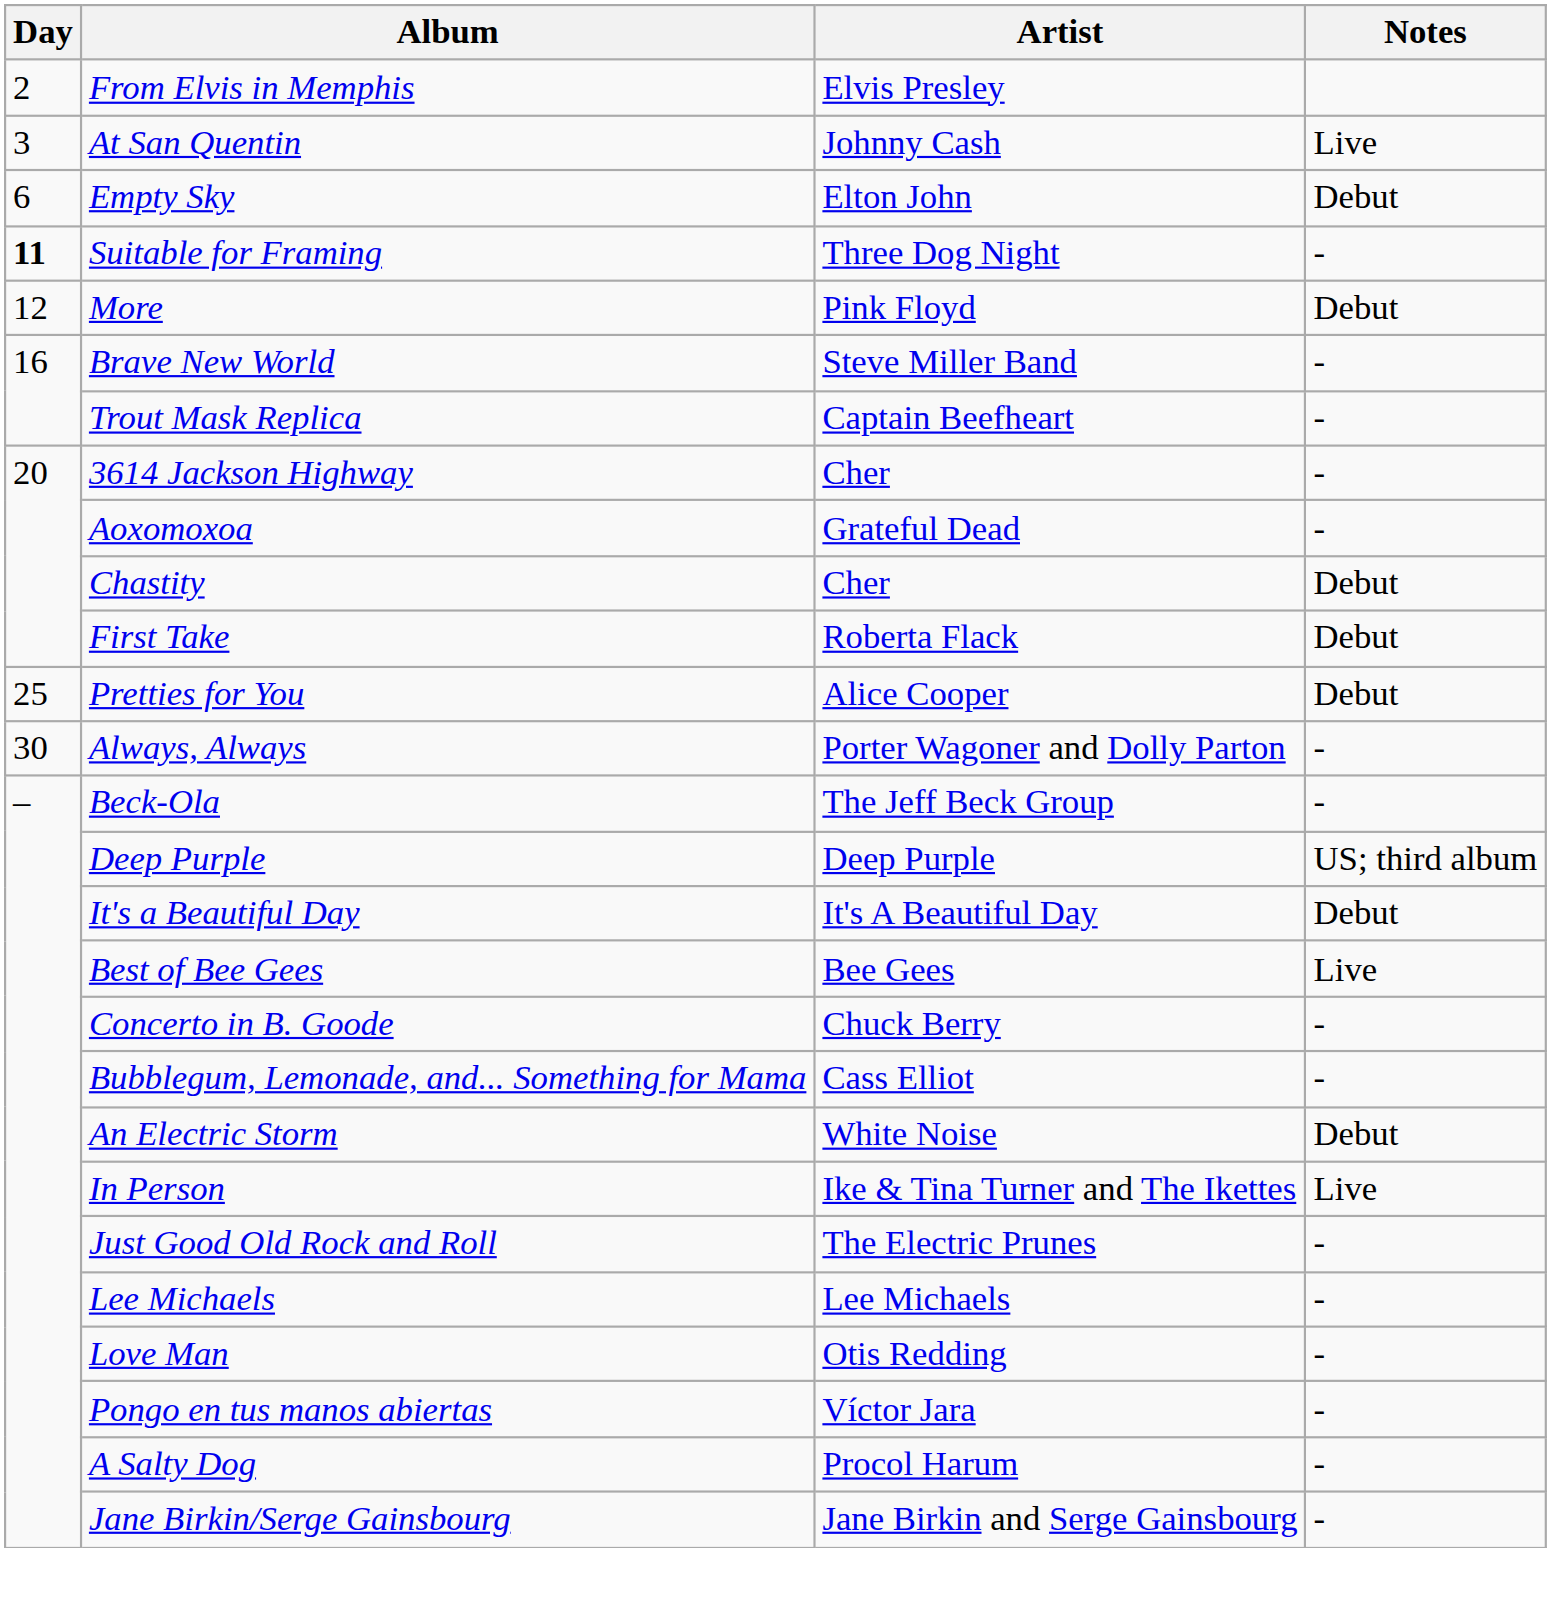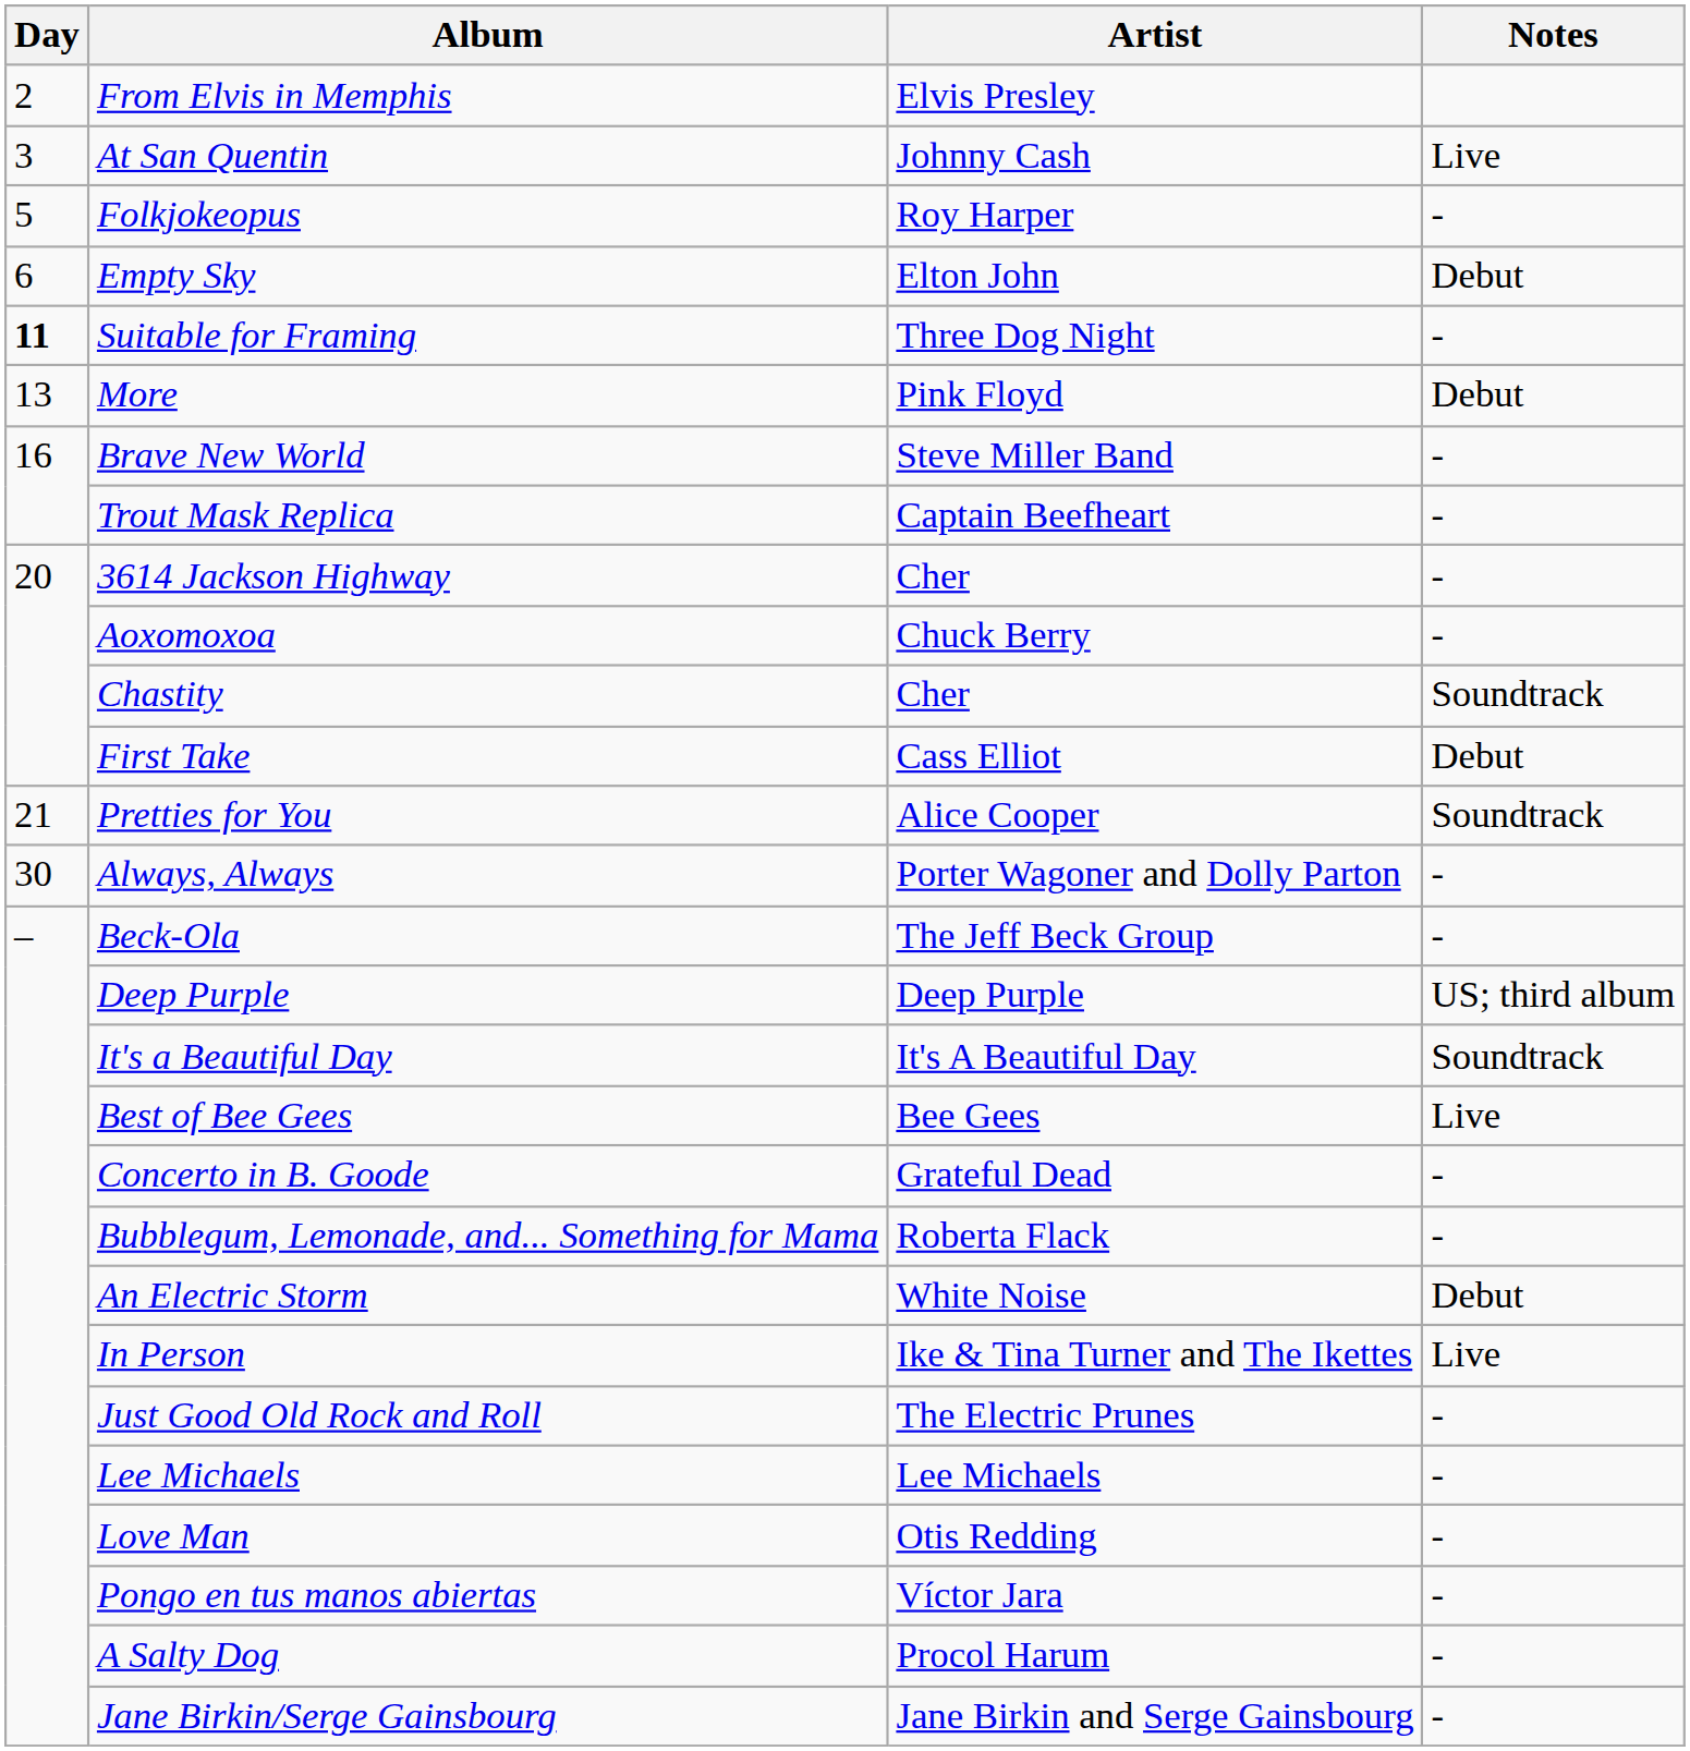 <table class="wikitable">
 <tr>
 <th>Day</th>
 <th>Album</th>
 <th>Artist</th>
 <th>Notes</th>
 </tr>
 <tr>
 <td rowspan="1" style="vertical-align:top;">2</td>
 <td><em><a href='#'>From Elvis in Memphis</a></em></td>
 <td><a href='#'>Elvis Presley</a></td>
 <td></td>
 </tr>
 <tr>
 <td style="vertical-align:top;">3</td>
 <td><em><a href='#'>At San Quentin</a></em></td>
 <td><a href='#'>Johnny Cash</a></td>
 <td>Live</td>
 </tr>
 <tr>
+<td style="vertical-align:top;">5</td>
+<td><em><a href='#'>Folkjokeopus</a></em></td>
+<td><a href='#'>Roy Harper</a></td>
+<td>-</td>
+</tr>
+<tr>
 <td style="vertical-align:top;">6</td>
 <td><em><a href='#'>Empty Sky</a></em></td>
 <td><a href='#'>Elton John</a></td>
 <td>Debut</td>
 </tr>
 <tr>
 <td style="vertical-align:top;"><strong>11</strong></td>
 <td><em><a href='#'>Suitable for Framing</a></em></td>
 <td><a href='#'>Three Dog Night</a></td>
 <td>-</td>
 </tr>
 <tr>
-<td style="vertical-align:top;">12</td>
+<td style="vertical-align:top;">13</td>
 <td><em><a href='#'>More</a></em></td>
 <td><a href='#'>Pink Floyd</a></td>
 <td>Debut</td>
 </tr>
 <tr>
 <td rowspan="2" style="vertical-align:top;">16</td>
 <td><em><a href='#'>Brave New World</a></em></td>
 <td><a href='#'>Steve Miller Band</a></td>
 <td>-</td>
 </tr>
 <tr>
 <td><em><a href='#'>Trout Mask Replica</a></em></td>
 <td><a href='#'>Captain Beefheart</a></td>
 <td>-</td>
 </tr>
 <tr>
 <td rowspan="4" style="vertical-align:top;">20</td>
 <td><em><a href='#'>3614 Jackson Highway</a></em></td>
 <td><a href='#'>Cher</a></td>
 <td>-</td>
 </tr>
 <tr>
 <td><em><a href='#'>Aoxomoxoa</a></em></td>
-<td><a href='#'>Grateful Dead</a></td>
+<td><a href='#'>Chuck Berry</a></td>
 <td>-</td>
 </tr>
 <tr>
 <td><em><a href='#'>Chastity</a></em></td>
 <td><a href='#'>Cher</a></td>
+<td>Soundtrack</td>
+</tr>
+<tr>
+<td><em><a href='#'>First Take</a></em></td>
+<td><a href='#'>Cass Elliot</a></td>
 <td>Debut</td>
 </tr>
 <tr>
-<td><em><a href='#'>First Take</a></em></td>
-<td><a href='#'>Roberta Flack</a></td>
-<td>Debut</td>
-</tr>
-<tr>
-<td style="vertical-align:top;">25</td>
+<td style="vertical-align:top;">21</td>
 <td><em><a href='#'>Pretties for You</a></em></td>
 <td><a href='#'>Alice Cooper</a></td>
-<td>Debut</td>
+<td>Soundtrack</td>
 </tr>
 <tr>
 <td style="vertical-align:top;">30</td>
 <td><em><a href='#'>Always, Always</a></em></td>
 <td><a href='#'>Porter Wagoner</a> and <a href='#'>Dolly Parton</a></td>
 <td>-</td>
 </tr>
 <tr>
 <td rowspan="14" style="vertical-align:top;">–</td>
 <td><em><a href='#'>Beck-Ola</a></em></td>
 <td><a href='#'>The Jeff Beck Group</a></td>
 <td>-</td>
 </tr>
 <tr>
 <td><em><a href='#'>Deep Purple</a></em></td>
 <td><a href='#'>Deep Purple</a></td>
 <td>US; third album</td>
 </tr>
 <tr>
 <td><em><a href='#'>It's a Beautiful Day</a></em></td>
 <td><a href='#'>It's A Beautiful Day</a></td>
-<td>Debut</td>
+<td>Soundtrack</td>
 </tr>
 <tr>
 <td><em><a href='#'>Best of Bee Gees</a></em></td>
 <td><a href='#'>Bee Gees</a></td>
 <td>Live</td>
 </tr>
 <tr>
 <td><em><a href='#'>Concerto in B. Goode</a></em></td>
-<td><a href='#'>Chuck Berry</a></td>
+<td><a href='#'>Grateful Dead</a></td>
 <td>-</td>
 </tr>
 <tr>
 <td><em><a href='#'>Bubblegum, Lemonade, and... Something for Mama</a></em></td>
-<td><a href='#'>Cass Elliot</a></td>
+<td><a href='#'>Roberta Flack</a></td>
 <td>-</td>
 </tr>
 <tr>
 <td><em><a href='#'>An Electric Storm</a></em></td>
 <td><a href='#'>White Noise</a></td>
 <td>Debut</td>
 </tr>
 <tr>
 <td><em><a href='#'>In Person</a></em></td>
 <td><a href='#'>Ike & Tina Turner</a> and <a href='#'>The Ikettes</a></td>
 <td>Live</td>
 </tr>
 <tr>
 <td><em><a href='#'>Just Good Old Rock and Roll</a></em></td>
 <td><a href='#'>The Electric Prunes</a></td>
 <td>-</td>
 </tr>
 <tr>
 <td><em><a href='#'>Lee Michaels</a></em></td>
 <td><a href='#'>Lee Michaels</a></td>
 <td>-</td>
 </tr>
 <tr>
 <td><em><a href='#'>Love Man</a></em></td>
 <td><a href='#'>Otis Redding</a></td>
 <td>-</td>
 </tr>
 <tr>
 <td><em><a href='#'>Pongo en tus manos abiertas</a></em></td>
 <td><a href='#'>Víctor Jara</a></td>
 <td>-</td>
 </tr>
 <tr>
 <td><em><a href='#'>A Salty Dog</a></em></td>
 <td><a href='#'>Procol Harum</a></td>
 <td>-</td>
 </tr>
 <tr>
 <td><em><a href='#'>Jane Birkin/Serge Gainsbourg</a></em></td>
 <td><a href='#'>Jane Birkin</a> and <a href='#'>Serge Gainsbourg</a></td>
 <td>-</td>
 </tr>
 </table>
